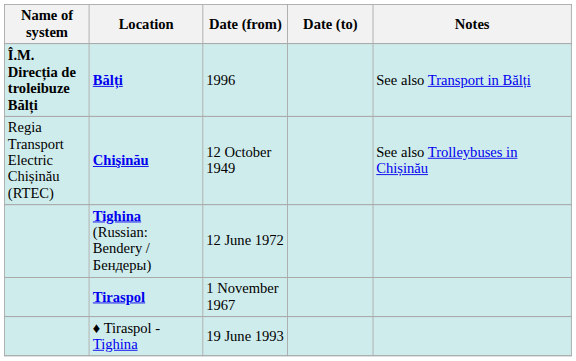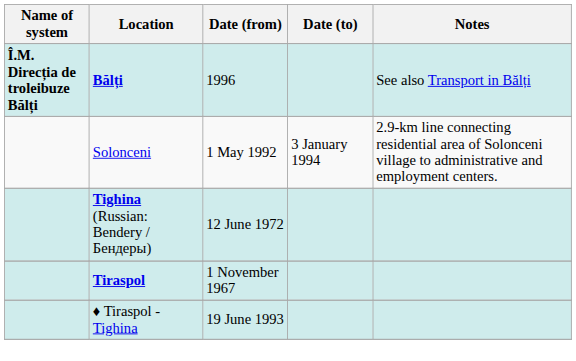 <table class="wikitable" width=100%>
 <tr>
 <th width=15%>Name of system</th>
 <th width=20%>Location</th>
 <th width=15%>Date (from)</th>
 <th width=15%>Date (to)</th>
 <th width=35%>Notes</th>
 </tr>
 <tr>
 </tr>
 <tr style="background:#CFECEC">
 <td><strong>Î.M. Direcția de troleibuze Bălți</strong></td>
 <td><strong><a href='#'>Bălți</a></strong></td>
 <td>1996</td>
 <td> </td>
 <td>See also <a href='#'>Transport in Bălți</a></td>
 </tr>
 <tr>
 </tr>
-<tr style="background:#CFECEC">
-<td>Regia Transport Electric Chișinău (RTEC)</td>
-<td><strong><a href='#'>Chişinău</a></strong></td>
-<td>12 October 1949</td>
+<tr>
 <td> </td>
-<td>See also <a href='#'>Trolleybuses in Chișinău</a></td>
+<td><a href='#'>Solonceni</a></td>
+<td>1 May 1992</td>
+<td>3 January 1994</td>
+<td>2.9-km line connecting residential area of Solonceni village to administrative and employment centers.</td>
 </tr>
 <tr>
 </tr>
 <tr style="background:#CFECEC">
 <td> </td>
 <td><strong><a href='#'>Tighina</a></strong> (Russian: Bendery / Бендеры)</td>
 <td>12 June 1972</td>
 <td> </td>
 <td> </td>
 </tr>
 <tr>
 </tr>
 <tr style="background:#CFECEC">
 <td> </td>
 <td><strong><a href='#'>Tiraspol</a></strong></td>
 <td>1 November 1967</td>
 <td> </td>
 <td> </td>
 </tr>
 <tr>
 </tr>
 <tr style="background:#CFECEC">
 <td> </td>
 <td>♦ Tiraspol - <a href='#'>Tighina</a></td>
 <td>19 June 1993</td>
 <td> </td>
 <td> </td>
 </tr>
 <tr>
 </tr>
 </table>
